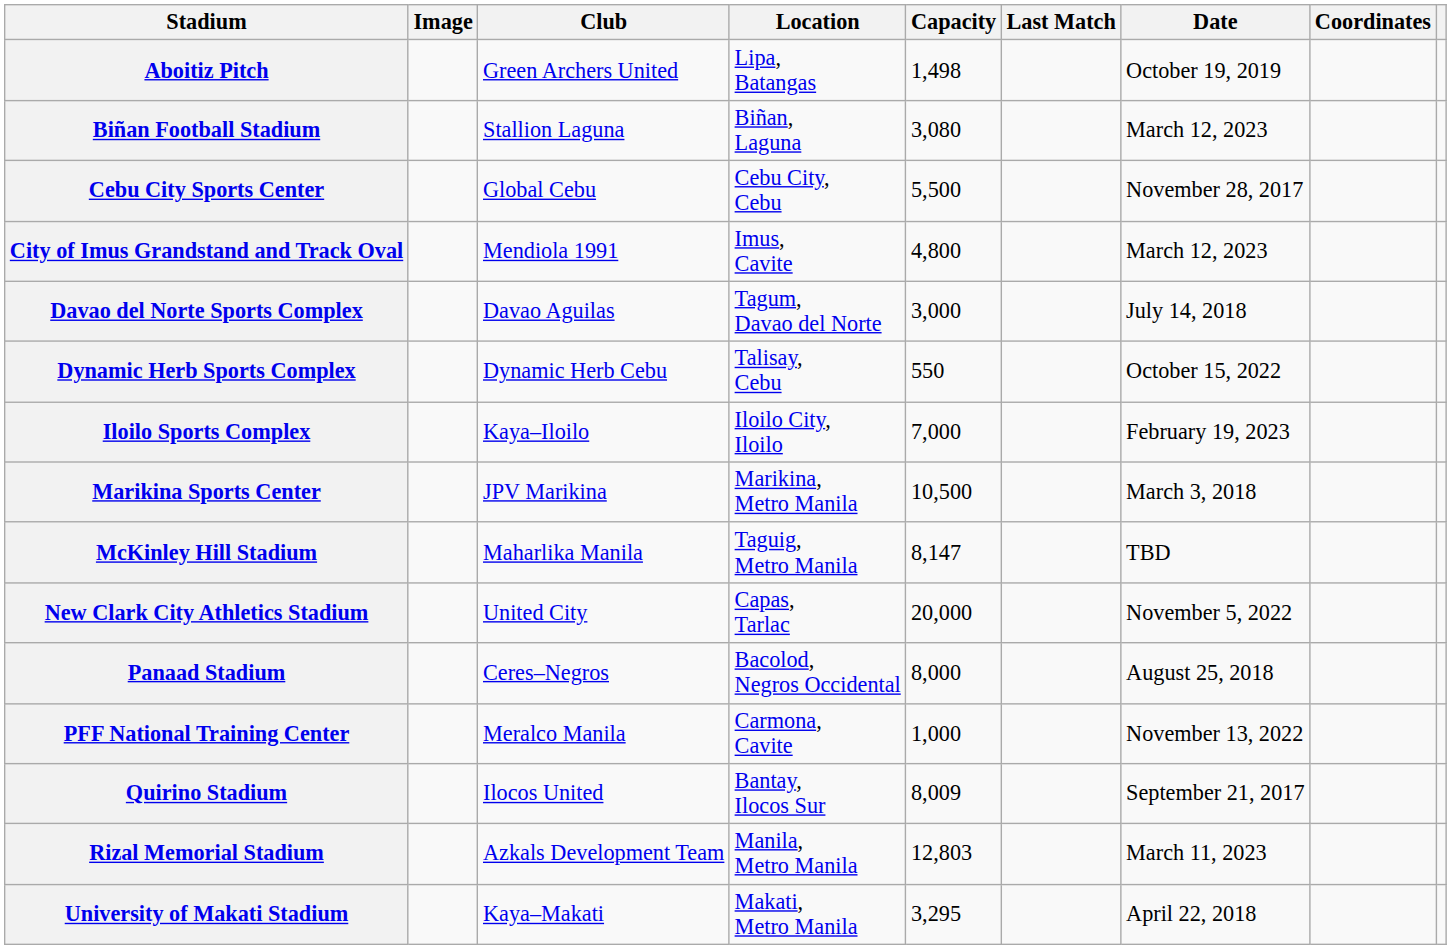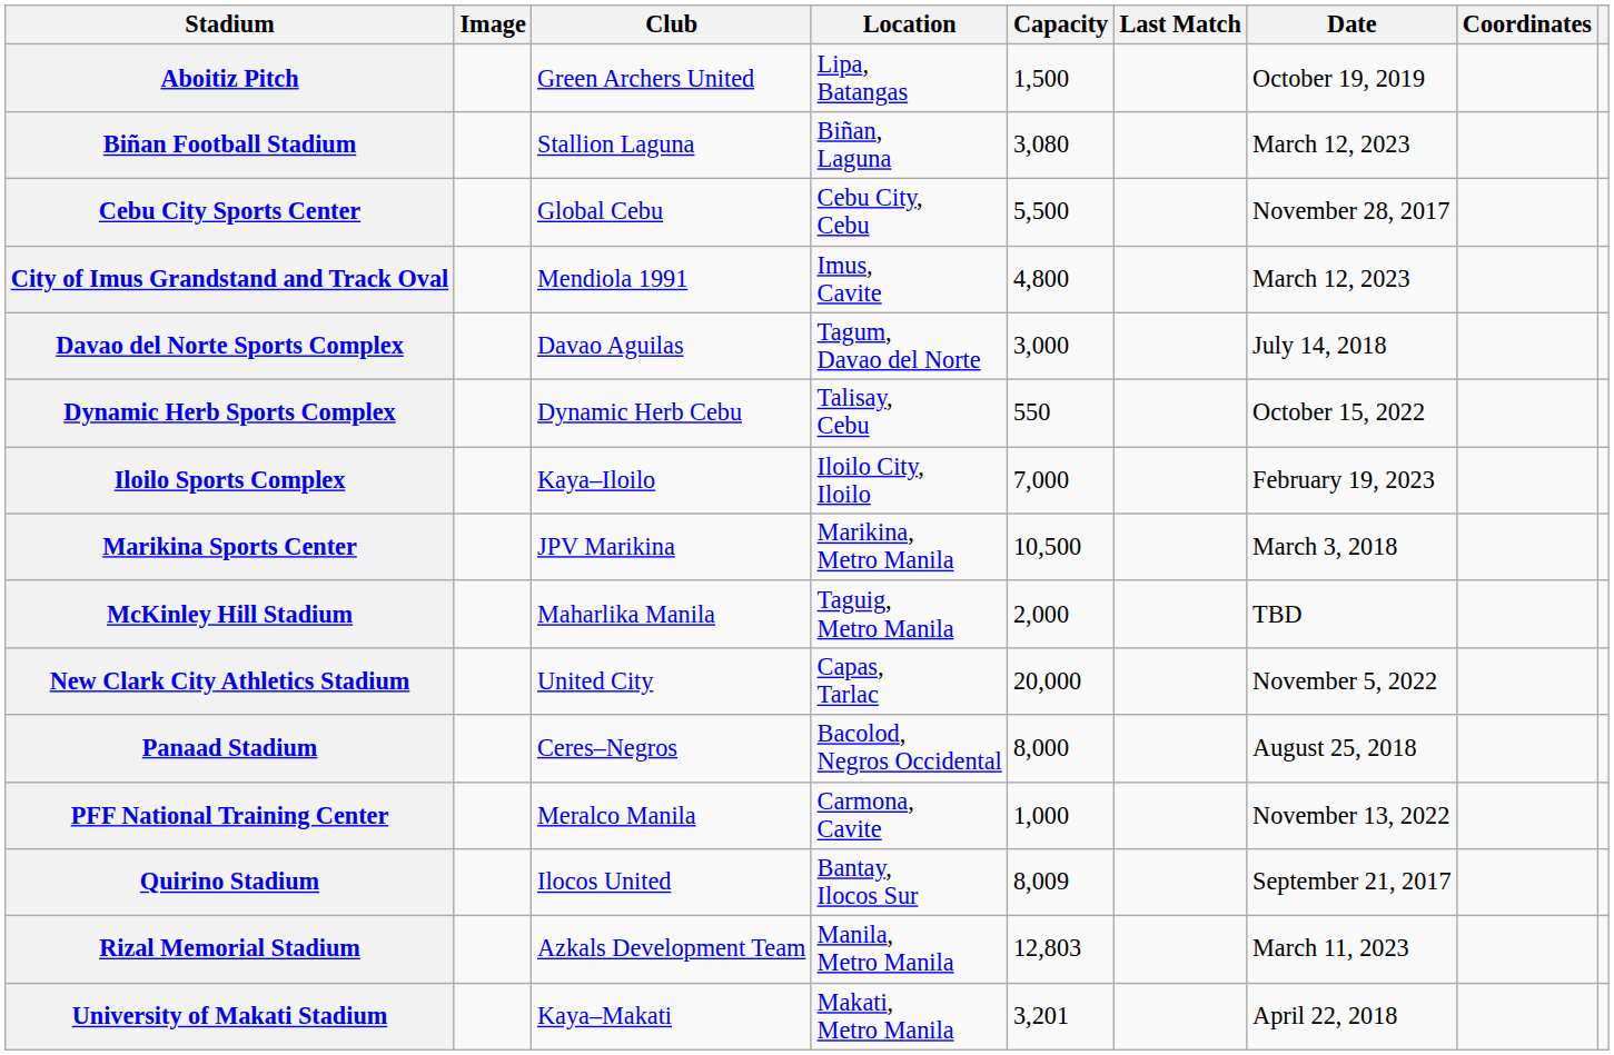 <table class="wikitable plainrowheaders sortable"">
 <tr>
 <th scope="col">Stadium</th>
 <th scope="col" class="unsortable">Image</th>
 <th scope="col">Club</th>
 <th scope="col">Location</th>
 <th scope="col">Capacity</th>
 <th scope="col">Last Match</th>
 <th scope="col">Date</th>
 <th scope="col" class="unsortable">Coordinates</th>
 <th scope="col" class="unsortable"></th>
 </tr>
 <tr>
 <th scope="row"><a href='#'>Aboitiz Pitch</a></th>
 <td></td>
 <td><a href='#'>Green Archers United</a></td>
 <td><a href='#'>Lipa</a>, <br><a href='#'>Batangas</a></td>
-<td>1,498</td>
+<td>1,500</td>
 <td style="font-size:88%"></td>
 <td>October 19, 2019</td>
 <td></td>
 <td></td>
 </tr>
 <tr>
 <th scope="row"><strong><a href='#'>Biñan Football Stadium</a></strong></th>
 <td></td>
 <td><a href='#'>Stallion Laguna</a></td>
 <td><a href='#'>Biñan</a>, <br><a href='#'>Laguna</a></td>
 <td>3,080</td>
 <td style="font-size:88%"></td>
 <td>March 12, 2023</td>
 <td></td>
 <td></td>
 </tr>
 <tr>
 <th scope="row"><a href='#'>Cebu City Sports Center</a></th>
 <td></td>
 <td><a href='#'>Global Cebu</a></td>
 <td><a href='#'>Cebu City</a>, <br><a href='#'>Cebu</a></td>
 <td>5,500</td>
 <td style="font-size:88%"></td>
 <td>November 28, 2017</td>
 <td></td>
 <td></td>
 </tr>
 <tr>
 <th scope="row"><strong><a href='#'>City of Imus Grandstand and Track Oval</a></strong></th>
 <td></td>
 <td><a href='#'>Mendiola 1991</a></td>
 <td><a href='#'>Imus</a>, <br><a href='#'>Cavite</a></td>
 <td>4,800</td>
 <td style="font-size:88%"></td>
 <td>March 12, 2023</td>
 <td></td>
 <td></td>
 </tr>
 <tr>
 <th scope="row"><a href='#'>Davao del Norte Sports Complex</a></th>
 <td></td>
 <td><a href='#'>Davao Aguilas</a></td>
 <td><a href='#'>Tagum</a>, <br><a href='#'>Davao del Norte</a></td>
 <td>3,000</td>
 <td style="font-size:88%"></td>
 <td>July 14, 2018</td>
 <td></td>
 <td></td>
 </tr>
 <tr>
 <th scope="row"><strong><a href='#'>Dynamic Herb Sports Complex</a></strong></th>
 <td></td>
 <td><a href='#'>Dynamic Herb Cebu</a></td>
 <td><a href='#'>Talisay</a>, <br><a href='#'>Cebu</a></td>
 <td>550</td>
 <td style="font-size:88%"></td>
 <td>October 15, 2022</td>
 <td></td>
 <td></td>
 </tr>
 <tr>
 <th scope="row"><strong><a href='#'>Iloilo Sports Complex</a></strong></th>
 <td></td>
 <td><a href='#'>Kaya–Iloilo</a></td>
 <td><a href='#'>Iloilo City</a>, <br><a href='#'>Iloilo</a></td>
 <td>7,000</td>
 <td style="font-size:88%"></td>
 <td>February 19, 2023</td>
 <td></td>
 <td></td>
 </tr>
 <tr>
 <th scope="row"><a href='#'>Marikina Sports Center</a></th>
 <td></td>
 <td><a href='#'>JPV Marikina</a></td>
 <td><a href='#'>Marikina</a>, <br><a href='#'>Metro Manila</a></td>
 <td>10,500</td>
 <td style="font-size:88%"></td>
 <td>March 3, 2018</td>
 <td></td>
 <td></td>
 </tr>
 <tr>
 <th scope="row"><strong><a href='#'>McKinley Hill Stadium</a></strong></th>
 <td></td>
 <td><a href='#'>Maharlika Manila</a></td>
 <td><a href='#'>Taguig</a>, <br><a href='#'>Metro Manila</a></td>
-<td>8,147</td>
+<td>2,000</td>
 <td></td>
 <td>TBD</td>
 <td></td>
 <td></td>
 </tr>
 <tr>
 <th scope="row"><strong><a href='#'>New Clark City Athletics Stadium</a></strong></th>
 <td></td>
 <td><a href='#'>United City</a></td>
 <td><a href='#'>Capas</a>, <br><a href='#'>Tarlac</a></td>
 <td>20,000</td>
 <td style="font-size:88%"></td>
 <td>November 5, 2022</td>
 <td></td>
 <td></td>
 </tr>
 <tr>
 <th scope="row"><a href='#'>Panaad Stadium</a></th>
 <td></td>
 <td><a href='#'>Ceres–Negros</a></td>
 <td><a href='#'>Bacolod</a>, <br><a href='#'>Negros Occidental</a></td>
 <td>8,000</td>
 <td style="font-size:88%"></td>
 <td>August 25, 2018</td>
 <td></td>
 <td></td>
 </tr>
 <tr>
 <th scope="row"><strong><a href='#'>PFF National Training Center</a></strong></th>
 <td></td>
 <td><a href='#'>Meralco Manila</a></td>
 <td><a href='#'>Carmona</a>, <br><a href='#'>Cavite</a></td>
 <td>1,000</td>
 <td style="font-size:88%"></td>
 <td>November 13, 2022</td>
 <td></td>
 <td></td>
 </tr>
 <tr>
 <th scope="row"><a href='#'>Quirino Stadium</a></th>
 <td></td>
 <td><a href='#'>Ilocos United</a></td>
 <td><a href='#'>Bantay</a>, <br><a href='#'>Ilocos Sur</a></td>
 <td>8,009</td>
 <td style="font-size:88%"></td>
 <td>September 21, 2017</td>
 <td></td>
 <td></td>
 </tr>
 <tr>
 <th scope="row"><a href='#'>Rizal Memorial Stadium</a></th>
 <td></td>
 <td><a href='#'>Azkals Development Team</a></td>
 <td><a href='#'>Manila</a>, <br><a href='#'>Metro Manila</a></td>
 <td>12,803</td>
 <td style="font-size:88%"></td>
 <td>March 11, 2023</td>
 <td></td>
 <td></td>
 </tr>
 <tr>
 <th scope="row"><a href='#'>University of Makati Stadium</a></th>
 <td></td>
 <td><a href='#'>Kaya–Makati</a></td>
 <td><a href='#'>Makati</a>, <br><a href='#'>Metro Manila</a></td>
-<td>3,295</td>
+<td>3,201</td>
 <td style="font-size:88%"></td>
 <td>April 22, 2018</td>
 <td></td>
 <td></td>
 </tr>
 </table>
